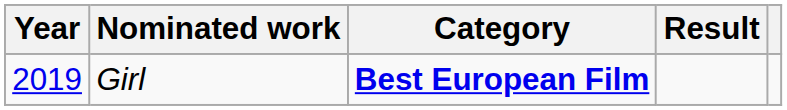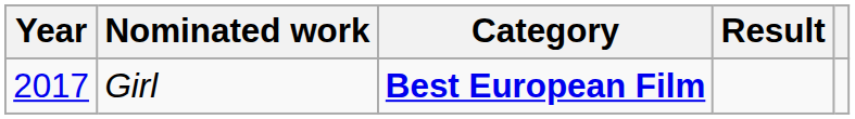 <table class="wikitable sortable">
 <tr>
 <th>Year</th>
 <th>Nominated work</th>
 <th>Category</th>
 <th>Result</th>
 <th class="unsortable"></th>
 </tr>
 <tr>
-<td><a href='#'>2019</a></td>
+<td><a href='#'>2017</a></td>
 <td><em>Girl</em></td>
 <td><strong><a href='#'>Best European Film</a></strong></td>
 <td></td>
 <td></td>
 </tr>
 </table>
